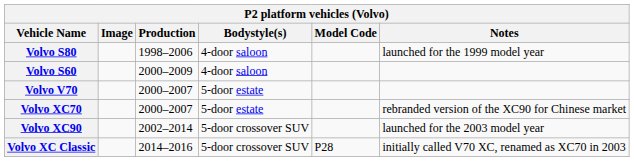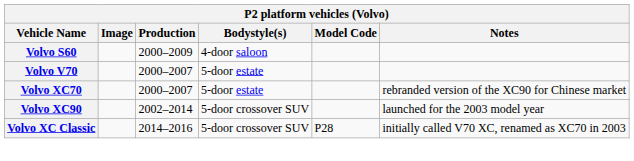 <table class="wikitable">
 <tr>
 <th colspan=6>P2 platform vehicles (Volvo)</th>
 </tr>
 <tr>
 <th>Vehicle Name</th>
 <th>Image</th>
 <th>Production</th>
 <th>Bodystyle(s)</th>
 <th>Model Code</th>
 <th>Notes</th>
-</tr>
-<tr>
-<th><a href='#'>Volvo S80</a></th>
-<td></td>
-<td>1998–2006</td>
-<td>4-door <a href='#'>saloon</a></td>
-<td></td>
-<td>launched for the 1999 model year</td>
 </tr>
 <tr>
 <th><a href='#'>Volvo S60</a></th>
 <td></td>
 <td>2000–2009</td>
 <td>4-door <a href='#'>saloon</a></td>
 <td></td>
 <td></td>
 </tr>
 <tr>
 <th><a href='#'>Volvo V70</a></th>
 <td></td>
 <td>2000–2007</td>
 <td>5-door <a href='#'>estate</a></td>
 <td></td>
 <td></td>
 </tr>
 <tr>
 <th><a href='#'>Volvo XC70</a></th>
 <td></td>
 <td>2000–2007</td>
 <td>5-door <a href='#'>estate</a></td>
 <td></td>
 <td>rebranded version of the XC90 for Chinese market</td>
 </tr>
 <tr>
 <th><a href='#'>Volvo XC90</a></th>
 <td></td>
 <td>2002–2014</td>
 <td>5-door crossover SUV</td>
 <td></td>
 <td>launched for the 2003 model year</td>
 </tr>
 <tr>
 <th><a href='#'>Volvo XC Classic</a></th>
 <td></td>
 <td>2014–2016</td>
 <td>5-door crossover SUV</td>
 <td>P28</td>
 <td>initially called V70 XC, renamed as XC70 in 2003</td>
 </tr>
 </table>
